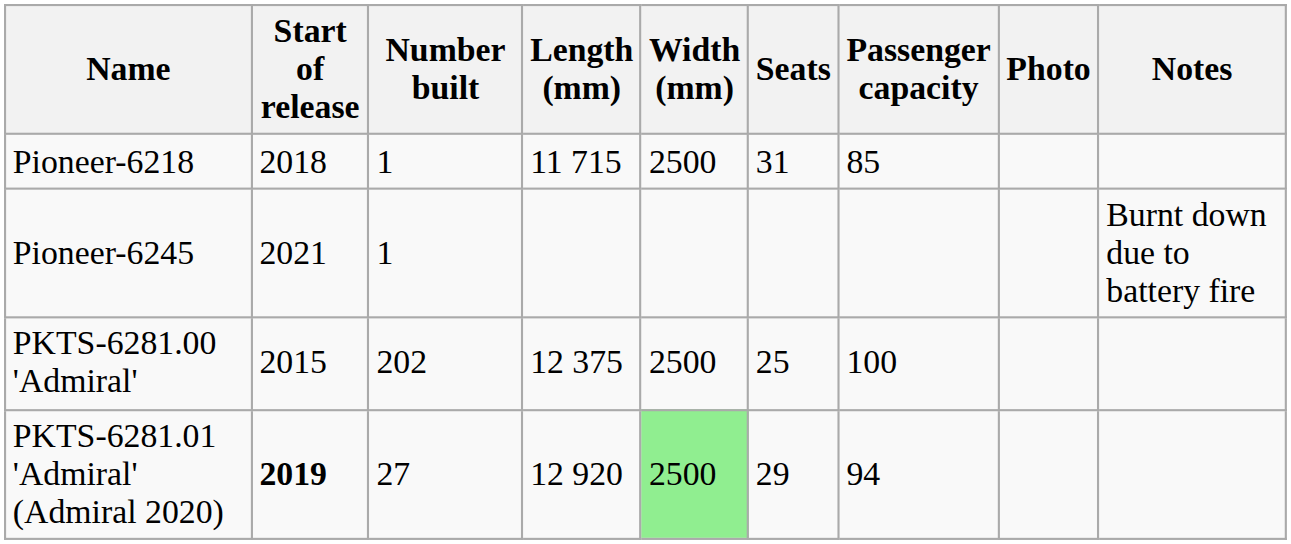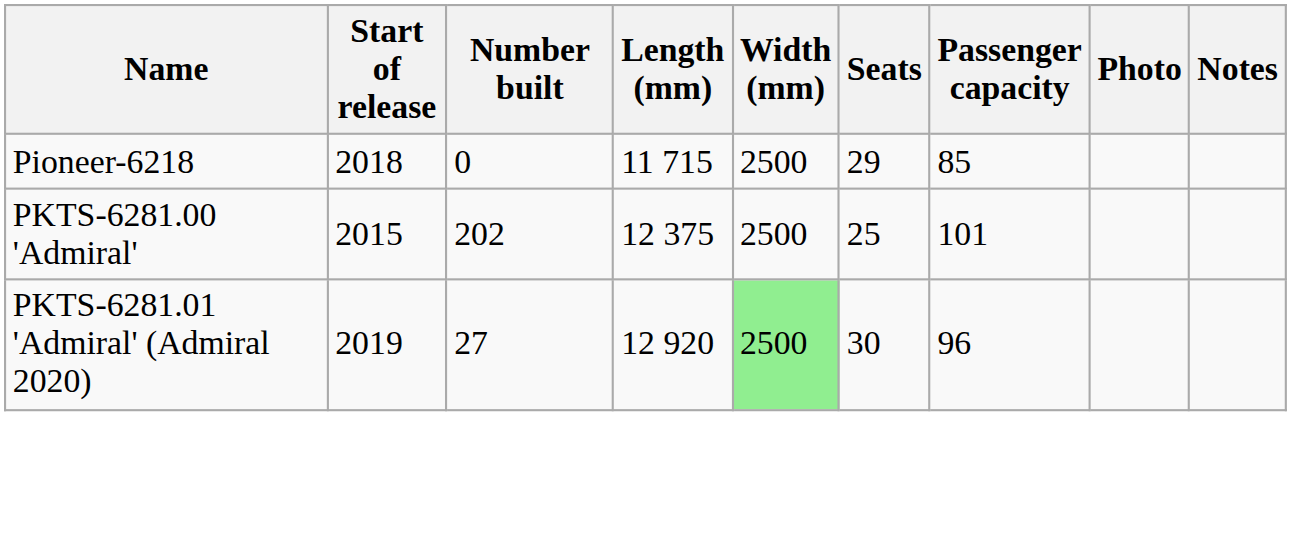 <table class="wikitable">
 <tr>
 <th>Name</th>
 <th>Start of<br>release</th>
 <th>Number built</th>
 <th>Length<br>(mm)</th>
 <th>Width<br>(mm)</th>
 <th>Seats</th>
 <th>Passenger<br>capacity</th>
 <th>Photo</th>
 <th>Notes</th>
 </tr>
 <tr>
 <td>Pioneer-6218</td>
 <td>2018</td>
-<td>1</td>
+<td>0</td>
 <td>11 715</td>
 <td>2500</td>
-<td>31</td>
+<td>29</td>
 <td>85</td>
 <td></td>
 <td></td>
-</tr>
-<tr>
-<td>Pioneer-6245</td>
-<td>2021</td>
-<td>1</td>
-<td></td>
-<td></td>
-<td></td>
-<td></td>
-<td></td>
-<td>Burnt down due to battery fire</td>
 </tr>
 <tr>
 <td>PKTS-6281.00 'Admiral'</td>
 <td>2015</td>
 <td>202</td>
 <td>12 375</td>
 <td>2500</td>
 <td>25</td>
-<td>100</td>
+<td>101</td>
 <td></td>
 <td></td>
 </tr>
 <tr>
 <td>PKTS-6281.01 'Admiral' (Admiral 2020)</td>
-<td><strong>2019</strong></td>
+<td>2019</td>
 <td>27</td>
 <td>12 920</td>
 <td style="background: lightgreen;">2500</td>
-<td>29</td>
-<td>94</td>
+<td>30</td>
+<td>96</td>
 <td></td>
 <td></td>
 </tr>
 </table>
